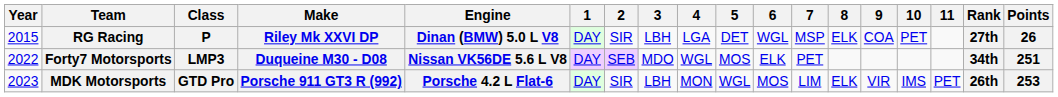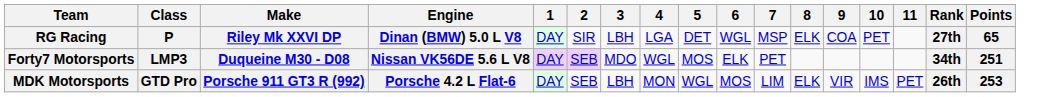 <table class="wikitable" style="text-align:center; font-size:90%">
 <tr>
-<th>Year</th>
 <th>Team</th>
 <th>Class</th>
 <th>Make</th>
 <th>Engine</th>
 <th>1</th>
 <th>2</th>
 <th>3</th>
 <th>4</th>
 <th>5</th>
 <th>6</th>
 <th>7</th>
 <th>8</th>
 <th>9</th>
 <th>10</th>
 <th>11</th>
 <th>Rank</th>
 <th>Points</th>
 </tr>
 <tr>
-<td><a href='#'>2015</a></td>
 <th>RG Racing</th>
 <th>P</th>
 <th><a href='#'>Riley Mk XXVI DP</a></th>
 <th><a href='#'>Dinan</a> (<a href='#'>BMW</a>) 5.0 L <a href='#'>V8</a></th>
 <td style="background:#dfffdf;"><a href='#'>DAY</a><br></td>
 <td><a href='#'>SIR</a><br></td>
 <td><a href='#'>LBH</a><br></td>
 <td><a href='#'>LGA</a><br></td>
 <td><a href='#'>DET</a><br></td>
 <td><a href='#'>WGL</a><br></td>
 <td><a href='#'>MSP</a><br></td>
 <td><a href='#'>ELK</a><br></td>
 <td><a href='#'>COA</a><br></td>
 <td><a href='#'>PET</a><br></td>
 <td></td>
 <th>27th</th>
-<th>26</th>
+<th>65</th>
 </tr>
 <tr>
-<td><a href='#'>2022</a></td>
 <th>Forty7 Motorsports</th>
 <th>LMP3</th>
 <th><a href='#'>Duqueine M30 - D08</a></th>
 <th><a href='#'>Nissan VK56DE</a> 5.6 L V8</th>
 <td style="background:#EFCFFF;"><a href='#'>DAY</a><br></td>
 <td style="background:#EFCFFF;"><a href='#'>SEB</a><br></td>
 <td style="background:"><a href='#'>MDO</a><br></td>
 <td style="background:"><a href='#'>WGL</a><br></td>
 <td style="background:"><a href='#'>MOS</a><br></td>
 <td style="background:"><a href='#'>ELK</a><br></td>
 <td style="background:"><a href='#'>PET</a><br></td>
 <td></td>
 <td></td>
 <td></td>
 <td></td>
 <th>34th</th>
 <th>251</th>
 </tr>
 <tr>
-<td><a href='#'>2023</a></td>
 <th>MDK Motorsports</th>
 <th>GTD Pro</th>
 <th><a href='#'>Porsche 911 GT3 R (992)</a></th>
 <th><a href='#'>Porsche</a> 4.2 L <a href='#'>Flat-6</a></th>
 <td style="background:#DFFFDF;"><a href='#'>DAY</a><br></td>
-<td><a href='#'>SIR</a><br></td>
+<td><a href='#'>SEB</a><br></td>
 <td><a href='#'>LBH</a><br></td>
 <td><a href='#'>MON</a><br></td>
 <td><a href='#'>WGL</a><br></td>
 <td><a href='#'>MOS</a><br></td>
 <td><a href='#'>LIM</a><br></td>
 <td><a href='#'>ELK</a><br></td>
 <td><a href='#'>VIR</a><br></td>
 <td><a href='#'>IMS</a></td>
 <td><a href='#'>PET</a><br></td>
 <th>26th</th>
 <th>253</th>
 </tr>
 </table>
